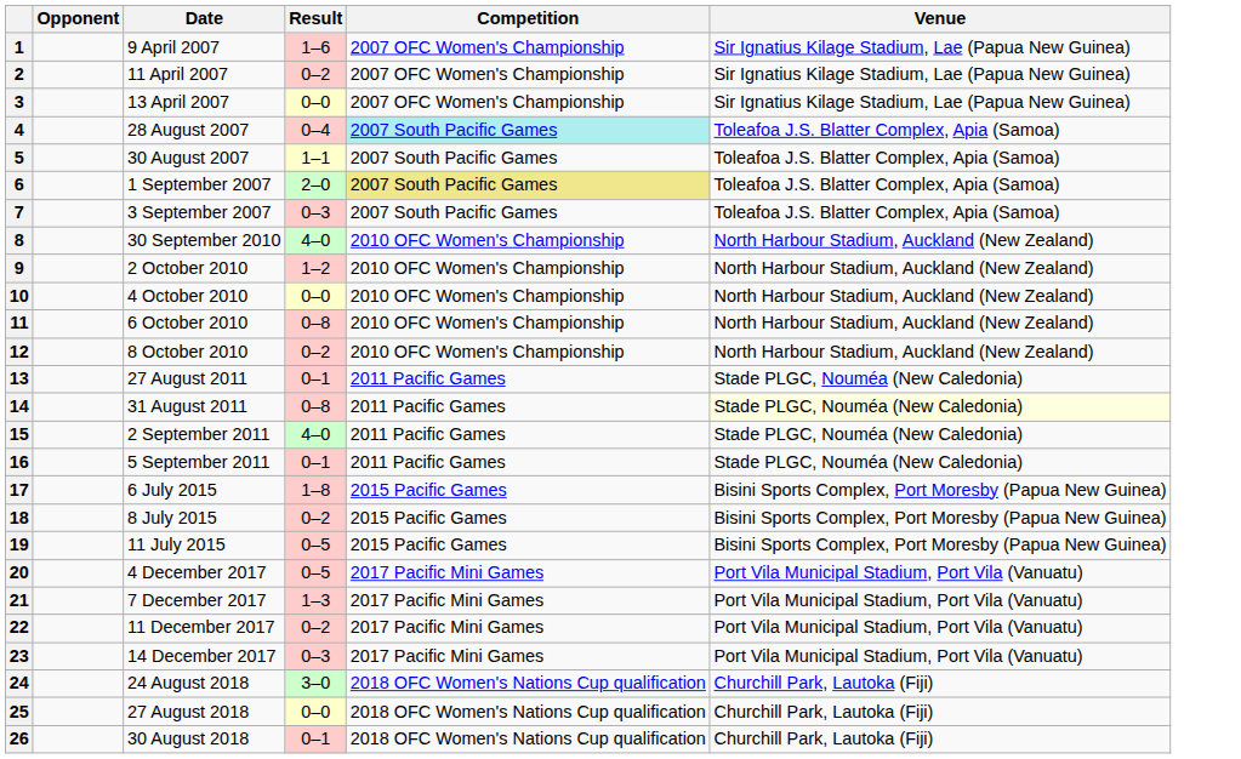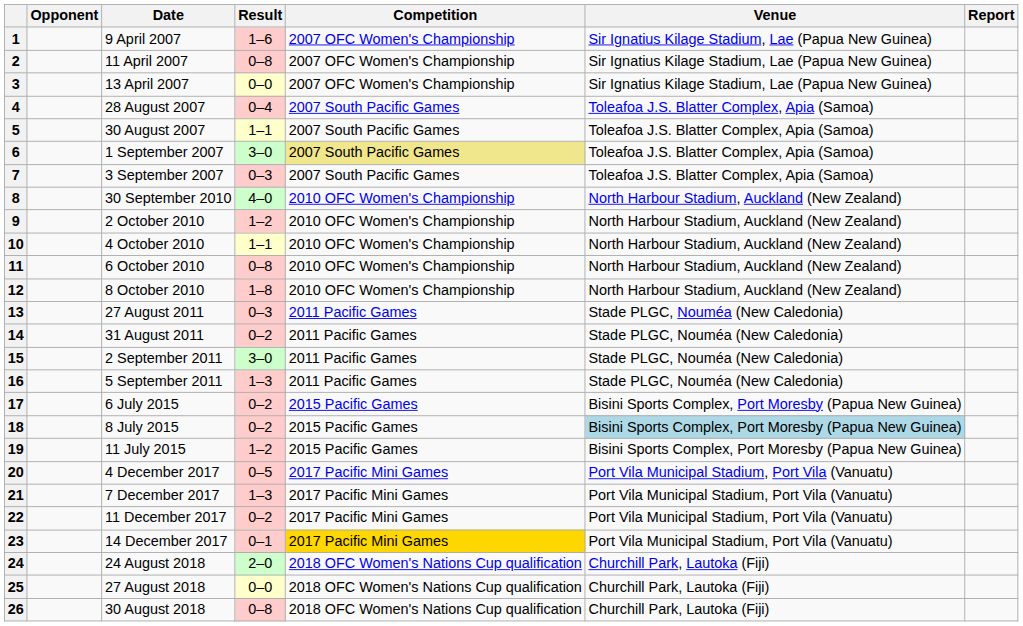 <table class="wikitable">
 <tr>
 <th></th>
 <th>Opponent</th>
 <th>Date</th>
 <th>Result</th>
 <th>Competition</th>
 <th>Venue</th>
+<th>Report</th>
 </tr>
 <tr>
 <th>1</th>
 <td></td>
 <td>9 April 2007</td>
 <td style="background:#FFCCCC; text-align:center;">1–6</td>
 <td><a href='#'>2007 OFC Women's Championship</a></td>
 <td><a href='#'>Sir Ignatius Kilage Stadium</a>, <a href='#'>Lae</a> (Papua New Guinea)</td>
+<td></td>
 </tr>
 <tr>
 <th>2</th>
 <td></td>
 <td>11 April 2007</td>
-<td style="background:#FFCCCC; text-align:center;">0–2</td>
+<td style="background:#FFCCCC; text-align:center;">0–8</td>
 <td>2007 OFC Women's Championship</td>
 <td>Sir Ignatius Kilage Stadium, Lae (Papua New Guinea)</td>
+<td></td>
 </tr>
 <tr>
 <th>3</th>
 <td></td>
 <td>13 April 2007</td>
 <td style="background:#FFFFCC; text-align:center;">0–0</td>
 <td>2007 OFC Women's Championship</td>
 <td>Sir Ignatius Kilage Stadium, Lae (Papua New Guinea)</td>
+<td></td>
 </tr>
 <tr>
 <th>4</th>
 <td></td>
 <td>28 August 2007</td>
 <td style="background:#FFCCCC; text-align:center;">0–4</td>
-<td style="background: paleturquoise;"><a href='#'>2007 South Pacific Games</a></td>
+<td><a href='#'>2007 South Pacific Games</a></td>
 <td><a href='#'>Toleafoa J.S. Blatter Complex</a>, <a href='#'>Apia</a> (Samoa)</td>
+<td></td>
 </tr>
 <tr>
 <th>5</th>
 <td></td>
 <td>30 August 2007</td>
 <td style="background:#FFFFCC; text-align:center;">1–1</td>
 <td>2007 South Pacific Games</td>
 <td>Toleafoa J.S. Blatter Complex, Apia (Samoa)</td>
+<td></td>
 </tr>
 <tr>
 <th>6</th>
 <td></td>
 <td>1 September 2007</td>
-<td style="background:#CCFFCC; text-align:center;">2–0</td>
+<td style="background:#CCFFCC; text-align:center;">3–0</td>
 <td style="background: khaki;">2007 South Pacific Games</td>
 <td>Toleafoa J.S. Blatter Complex, Apia (Samoa)</td>
+<td></td>
 </tr>
 <tr>
 <th>7</th>
 <td></td>
 <td>3 September 2007</td>
 <td style="background:#FFCCCC; text-align:center;">0–3</td>
 <td>2007 South Pacific Games</td>
 <td>Toleafoa J.S. Blatter Complex, Apia (Samoa)</td>
+<td></td>
 </tr>
 <tr>
 <th>8</th>
 <td></td>
 <td>30 September 2010</td>
 <td style="background:#CCFFCC; text-align:center;">4–0</td>
 <td><a href='#'>2010 OFC Women's Championship</a></td>
 <td><a href='#'>North Harbour Stadium</a>, <a href='#'>Auckland</a> (New Zealand)</td>
+<td></td>
 </tr>
 <tr>
 <th>9</th>
 <td></td>
 <td>2 October 2010</td>
 <td style="background:#FFCCCC; text-align:center;">1–2</td>
 <td>2010 OFC Women's Championship</td>
 <td>North Harbour Stadium, Auckland (New Zealand)</td>
+<td></td>
 </tr>
 <tr>
 <th>10</th>
 <td></td>
 <td>4 October 2010</td>
-<td style="background:#FFFFCC; text-align:center;">0–0</td>
+<td style="background:#FFFFCC; text-align:center;">1–1</td>
 <td>2010 OFC Women's Championship</td>
 <td>North Harbour Stadium, Auckland (New Zealand)</td>
+<td></td>
 </tr>
 <tr>
 <th>11</th>
 <td></td>
 <td>6 October 2010</td>
 <td style="background:#FFCCCC; text-align:center;">0–8</td>
 <td>2010 OFC Women's Championship</td>
 <td>North Harbour Stadium, Auckland (New Zealand)</td>
+<td></td>
 </tr>
 <tr>
 <th>12</th>
 <td></td>
 <td>8 October 2010</td>
-<td style="background:#FFCCCC; text-align:center;">0–2</td>
+<td style="background:#FFCCCC; text-align:center;">1–8</td>
 <td>2010 OFC Women's Championship</td>
 <td>North Harbour Stadium, Auckland (New Zealand)</td>
+<td></td>
 </tr>
 <tr>
 <th>13</th>
 <td></td>
 <td>27 August 2011</td>
-<td style="background:#FFCCCC; text-align:center;">0–1</td>
+<td style="background:#FFCCCC; text-align:center;">0–3</td>
 <td><a href='#'>2011 Pacific Games</a></td>
 <td>Stade PLGC, <a href='#'>Nouméa</a> (New Caledonia)</td>
+<td></td>
 </tr>
 <tr>
 <th>14</th>
 <td></td>
 <td>31 August 2011</td>
-<td style="background:#FFCCCC; text-align:center;">0–8</td>
+<td style="background:#FFCCCC; text-align:center;">0–2</td>
 <td>2011 Pacific Games</td>
-<td style="background: lightyellow;">Stade PLGC, Nouméa (New Caledonia)</td>
+<td>Stade PLGC, Nouméa (New Caledonia)</td>
+<td></td>
 </tr>
 <tr>
 <th>15</th>
 <td></td>
 <td>2 September 2011</td>
-<td style="background:#CCFFCC; text-align:center;">4–0</td>
+<td style="background:#CCFFCC; text-align:center;">3–0</td>
 <td>2011 Pacific Games</td>
 <td>Stade PLGC, Nouméa (New Caledonia)</td>
+<td></td>
 </tr>
 <tr>
 <th>16</th>
 <td></td>
 <td>5 September 2011</td>
-<td style="background:#FFCCCC; text-align:center;">0–1</td>
+<td style="background:#FFCCCC; text-align:center;">1–3</td>
 <td>2011 Pacific Games</td>
 <td>Stade PLGC, Nouméa (New Caledonia)</td>
+<td></td>
 </tr>
 <tr>
 <th>17</th>
 <td></td>
 <td>6 July 2015</td>
-<td style="background:#FFCCCC; text-align:center;">1–8</td>
+<td style="background:#FFCCCC; text-align:center;">0–2</td>
 <td><a href='#'>2015 Pacific Games</a></td>
 <td>Bisini Sports Complex, <a href='#'>Port Moresby</a> (Papua New Guinea)</td>
+<td></td>
 </tr>
 <tr>
 <th>18</th>
 <td></td>
 <td>8 July 2015</td>
 <td style="background:#FFCCCC; text-align:center;">0–2</td>
 <td>2015 Pacific Games</td>
-<td>Bisini Sports Complex, Port Moresby (Papua New Guinea)</td>
+<td style="background: lightblue;">Bisini Sports Complex, Port Moresby (Papua New Guinea)</td>
+<td></td>
 </tr>
 <tr>
 <th>19</th>
 <td></td>
 <td>11 July 2015</td>
-<td style="background:#FFCCCC; text-align:center;">0–5</td>
+<td style="background:#FFCCCC; text-align:center;">1–2</td>
 <td>2015 Pacific Games</td>
 <td>Bisini Sports Complex, Port Moresby (Papua New Guinea)</td>
+<td></td>
 </tr>
 <tr>
 <th>20</th>
 <td></td>
 <td>4 December 2017</td>
 <td style="background:#FFCCCC; text-align:center;">0–5</td>
 <td><a href='#'>2017 Pacific Mini Games</a></td>
 <td><a href='#'>Port Vila Municipal Stadium</a>, <a href='#'>Port Vila</a> (Vanuatu)</td>
+<td></td>
 </tr>
 <tr>
 <th>21</th>
 <td></td>
 <td>7 December 2017</td>
 <td style="background:#FFCCCC; text-align:center;">1–3</td>
 <td>2017 Pacific Mini Games</td>
 <td>Port Vila Municipal Stadium, Port Vila (Vanuatu)</td>
+<td></td>
 </tr>
 <tr>
 <th>22</th>
 <td></td>
 <td>11 December 2017</td>
 <td style="background:#FFCCCC; text-align:center;">0–2</td>
 <td>2017 Pacific Mini Games</td>
 <td>Port Vila Municipal Stadium, Port Vila (Vanuatu)</td>
+<td></td>
 </tr>
 <tr>
 <th>23</th>
 <td></td>
 <td>14 December 2017</td>
-<td style="background:#FFCCCC; text-align:center;">0–3</td>
-<td>2017 Pacific Mini Games</td>
+<td style="background:#FFCCCC; text-align:center;">0–1</td>
+<td style="background: gold;">2017 Pacific Mini Games</td>
 <td>Port Vila Municipal Stadium, Port Vila (Vanuatu)</td>
+<td></td>
 </tr>
 <tr>
 <th>24</th>
 <td></td>
 <td>24 August 2018</td>
-<td style="background:#CCFFCC; text-align:center;">3–0</td>
+<td style="background:#CCFFCC; text-align:center;">2–0</td>
 <td><a href='#'>2018 OFC Women's Nations Cup qualification</a></td>
 <td><a href='#'>Churchill Park</a>, <a href='#'>Lautoka</a> (Fiji)</td>
+<td></td>
 </tr>
 <tr>
 <th>25</th>
 <td></td>
 <td>27 August 2018</td>
 <td style="background:#FFFFCC; text-align:center;">0–0</td>
 <td>2018 OFC Women's Nations Cup qualification</td>
 <td>Churchill Park, Lautoka (Fiji)</td>
+<td></td>
 </tr>
 <tr>
 <th>26</th>
 <td></td>
 <td>30 August 2018</td>
-<td style="background:#FFCCCC; text-align:center;">0–1</td>
+<td style="background:#FFCCCC; text-align:center;">0–8</td>
 <td>2018 OFC Women's Nations Cup qualification</td>
 <td>Churchill Park, Lautoka (Fiji)</td>
+<td></td>
 </tr>
 </table>
